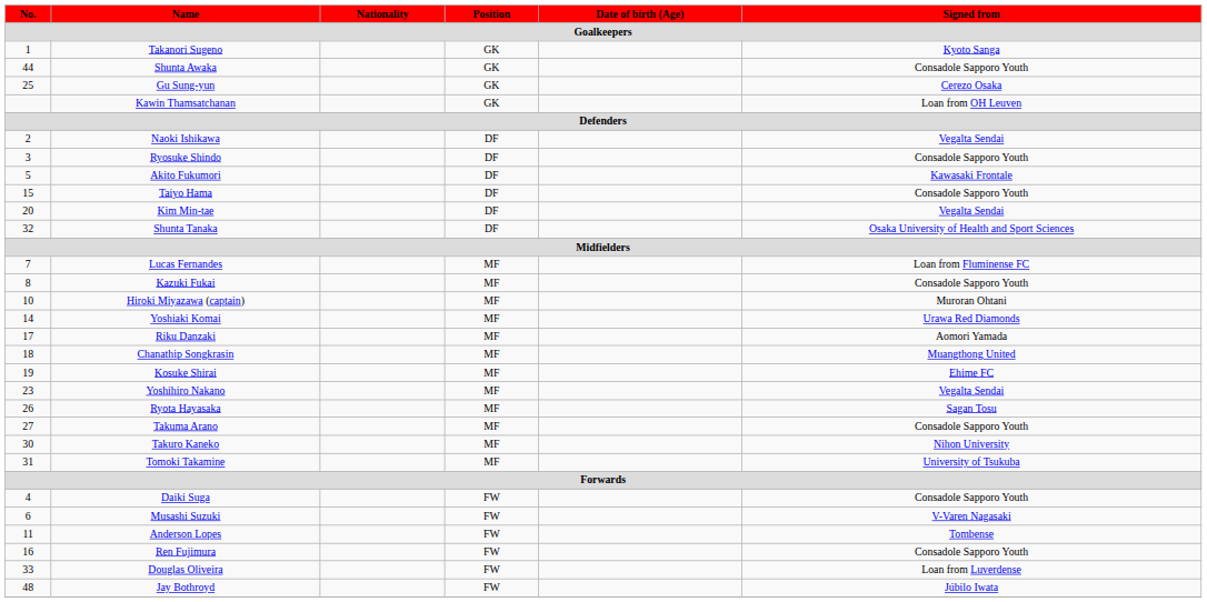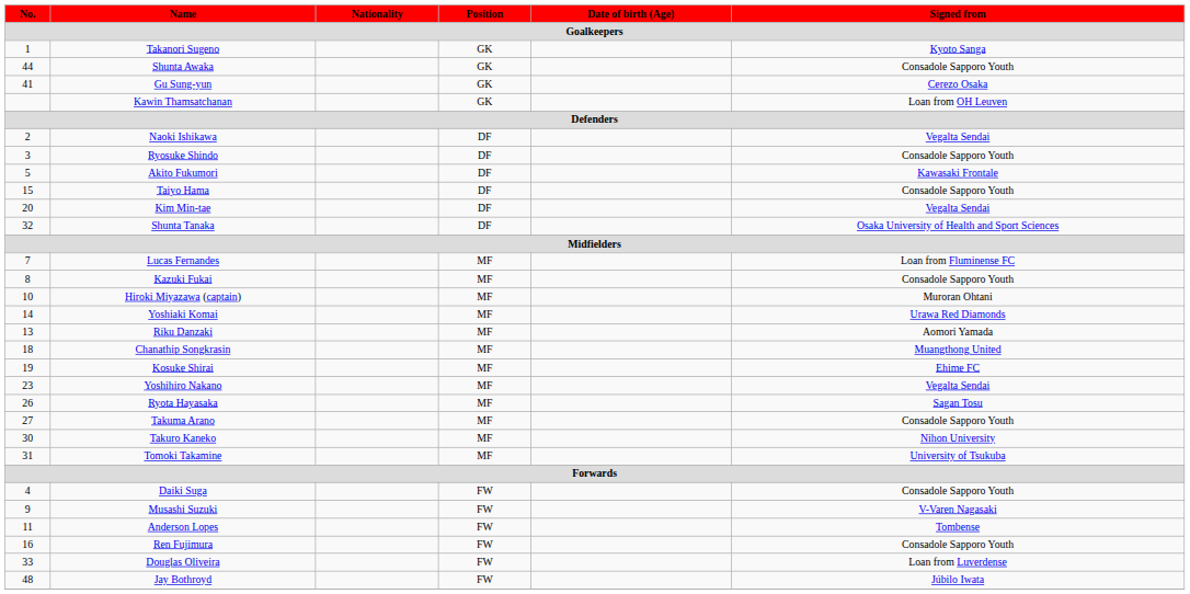 <table class="wikitable"  style="text-align:center; font-size:90%; width:100%;">
 <tr>
 <th style="background:#FF0000; color:black; text-align:center;">No.</th>
 <th style="background:#FF0000; color:black; text-align:center;">Name</th>
 <th style="background:#FF0000; color:black; text-align:center;">Nationality</th>
 <th style="background:#FF0000; color:black; text-align:center;">Position</th>
 <th style="background:#FF0000; color:black; text-align:center;">Date of birth (Age)</th>
 <th style="background:#FF0000; color:black; text-align:center;">Signed from</th>
 </tr>
 <tr>
 <th colspan="11"  style="background:#dcdcdc; text-align:center;">Goalkeepers</th>
 </tr>
 <tr>
 <td>1</td>
 <td><a href='#'>Takanori Sugeno</a></td>
 <td></td>
 <td>GK</td>
 <td></td>
 <td><a href='#'>Kyoto Sanga</a></td>
 </tr>
 <tr>
 <td>44</td>
 <td><a href='#'>Shunta Awaka</a></td>
 <td></td>
 <td>GK</td>
 <td></td>
 <td>Consadole Sapporo Youth</td>
 </tr>
 <tr>
-<td>25</td>
+<td>41</td>
 <td><a href='#'>Gu Sung-yun</a></td>
 <td></td>
 <td>GK</td>
 <td></td>
 <td><a href='#'>Cerezo Osaka</a></td>
 </tr>
 <tr>
 <td></td>
 <td><a href='#'>Kawin Thamsatchanan</a></td>
 <td></td>
 <td>GK</td>
 <td></td>
 <td>Loan from <a href='#'>OH Leuven</a></td>
 </tr>
 <tr>
 <th colspan="11"  style="background:#dcdcdc; text-align:center;">Defenders</th>
 </tr>
 <tr>
 <td>2</td>
 <td><a href='#'>Naoki Ishikawa</a></td>
 <td></td>
 <td>DF</td>
 <td></td>
 <td><a href='#'>Vegalta Sendai</a></td>
 </tr>
 <tr>
 <td>3</td>
 <td><a href='#'>Ryosuke Shindo</a></td>
 <td></td>
 <td>DF</td>
 <td></td>
 <td>Consadole Sapporo Youth</td>
 </tr>
 <tr>
 <td>5</td>
 <td><a href='#'>Akito Fukumori</a></td>
 <td></td>
 <td>DF</td>
 <td></td>
 <td><a href='#'>Kawasaki Frontale</a></td>
 </tr>
 <tr>
 <td>15</td>
 <td><a href='#'>Taiyo Hama</a></td>
 <td></td>
 <td>DF</td>
 <td></td>
 <td>Consadole Sapporo Youth</td>
 </tr>
 <tr>
 <td>20</td>
 <td><a href='#'>Kim Min-tae</a></td>
 <td></td>
 <td>DF</td>
 <td></td>
 <td><a href='#'>Vegalta Sendai</a></td>
 </tr>
 <tr>
 <td>32</td>
 <td><a href='#'>Shunta Tanaka</a></td>
 <td></td>
 <td>DF</td>
 <td></td>
 <td><a href='#'>Osaka University of Health and Sport Sciences</a></td>
 </tr>
 <tr>
 <th colspan="11"  style="background:#dcdcdc; text-align:center;">Midfielders</th>
 </tr>
 <tr>
 <td>7</td>
 <td><a href='#'>Lucas Fernandes</a></td>
 <td></td>
 <td>MF</td>
 <td></td>
 <td>Loan from <a href='#'>Fluminense FC</a></td>
 </tr>
 <tr>
 <td>8</td>
 <td><a href='#'>Kazuki Fukai</a></td>
 <td></td>
 <td>MF</td>
 <td></td>
 <td>Consadole Sapporo Youth</td>
 </tr>
 <tr>
 <td>10</td>
 <td><a href='#'>Hiroki Miyazawa</a> (<a href='#'>captain</a>)</td>
 <td></td>
 <td>MF</td>
 <td></td>
 <td>Muroran Ohtani</td>
 </tr>
 <tr>
 <td>14</td>
 <td><a href='#'>Yoshiaki Komai</a></td>
 <td></td>
 <td>MF</td>
 <td></td>
 <td><a href='#'>Urawa Red Diamonds</a></td>
 </tr>
 <tr>
-<td>17</td>
+<td>13</td>
 <td><a href='#'>Riku Danzaki</a></td>
 <td></td>
 <td>MF</td>
 <td></td>
 <td>Aomori Yamada</td>
 </tr>
 <tr>
 <td>18</td>
 <td><a href='#'>Chanathip Songkrasin</a></td>
 <td></td>
 <td>MF</td>
 <td></td>
 <td><a href='#'>Muangthong United</a></td>
 </tr>
 <tr>
 <td>19</td>
 <td><a href='#'>Kosuke Shirai</a></td>
 <td></td>
 <td>MF</td>
 <td></td>
 <td><a href='#'>Ehime FC</a></td>
 </tr>
 <tr>
 <td>23</td>
 <td><a href='#'>Yoshihiro Nakano</a></td>
 <td></td>
 <td>MF</td>
 <td></td>
 <td><a href='#'>Vegalta Sendai</a></td>
 </tr>
 <tr>
 <td>26</td>
 <td><a href='#'>Ryota Hayasaka</a></td>
 <td></td>
 <td>MF</td>
 <td></td>
 <td><a href='#'>Sagan Tosu</a></td>
 </tr>
 <tr>
 <td>27</td>
 <td><a href='#'>Takuma Arano</a></td>
 <td></td>
 <td>MF</td>
 <td></td>
 <td>Consadole Sapporo Youth</td>
 </tr>
 <tr>
 <td>30</td>
 <td><a href='#'>Takuro Kaneko</a></td>
 <td></td>
 <td>MF</td>
 <td></td>
 <td><a href='#'>Nihon University</a></td>
 </tr>
 <tr>
 <td>31</td>
 <td><a href='#'>Tomoki Takamine</a></td>
 <td></td>
 <td>MF</td>
 <td></td>
 <td><a href='#'>University of Tsukuba</a></td>
 </tr>
 <tr>
 <th colspan="11"  style="background:#dcdcdc; text-align:center;">Forwards</th>
 </tr>
 <tr>
 <td>4</td>
 <td><a href='#'>Daiki Suga</a></td>
 <td></td>
 <td>FW</td>
 <td></td>
 <td>Consadole Sapporo Youth</td>
 </tr>
 <tr>
-<td>6</td>
+<td>9</td>
 <td><a href='#'>Musashi Suzuki</a></td>
 <td></td>
 <td>FW</td>
 <td></td>
 <td><a href='#'>V-Varen Nagasaki</a></td>
 </tr>
 <tr>
 <td>11</td>
 <td><a href='#'>Anderson Lopes</a></td>
 <td></td>
 <td>FW</td>
 <td></td>
 <td><a href='#'>Tombense</a></td>
 </tr>
 <tr>
 <td>16</td>
 <td><a href='#'>Ren Fujimura</a></td>
 <td></td>
 <td>FW</td>
 <td></td>
 <td>Consadole Sapporo Youth</td>
 </tr>
 <tr>
 <td>33</td>
 <td><a href='#'>Douglas Oliveira</a></td>
 <td></td>
 <td>FW</td>
 <td></td>
 <td>Loan from <a href='#'>Luverdense</a></td>
 </tr>
 <tr>
 <td>48</td>
 <td><a href='#'>Jay Bothroyd</a></td>
 <td></td>
 <td>FW</td>
 <td></td>
 <td><a href='#'>Júbilo Iwata</a></td>
 </tr>
 <tr>
 </tr>
 </table>
